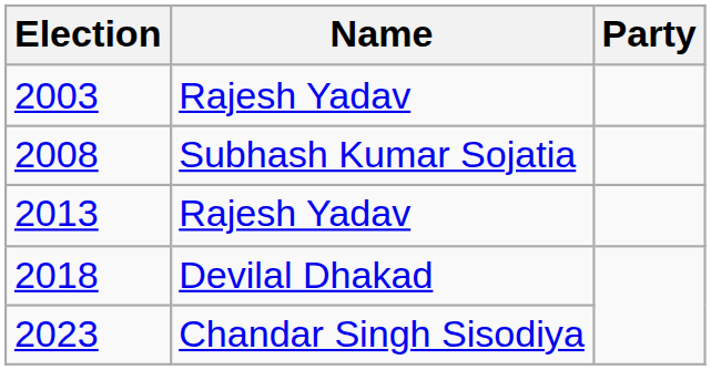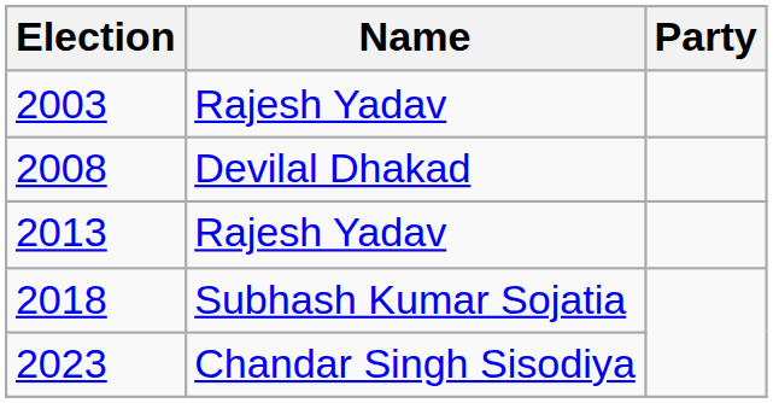 <table class="wikitable sortable">
 <tr>
 <th>Election</th>
 <th>Name</th>
 <th colspan=2>Party</th>
 </tr>
 <tr>
 <td><a href='#'>2003</a></td>
 <td><a href='#'>Rajesh Yadav</a></td>
 <td></td>
 </tr>
 <tr>
 <td><a href='#'>2008</a></td>
-<td><a href='#'>Subhash Kumar Sojatia</a></td>
+<td><a href='#'>Devilal Dhakad</a></td>
 <td></td>
 </tr>
 <tr>
 <td><a href='#'>2013</a></td>
 <td><a href='#'>Rajesh Yadav</a></td>
 <td></td>
 </tr>
 <tr>
 <td><a href='#'>2018</a></td>
-<td><a href='#'>Devilal Dhakad</a></td>
+<td><a href='#'>Subhash Kumar Sojatia</a></td>
 </tr>
 <tr>
 <td><a href='#'>2023</a></td>
 <td><a href='#'>Chandar Singh Sisodiya</a></td>
 </tr>
 </table>
